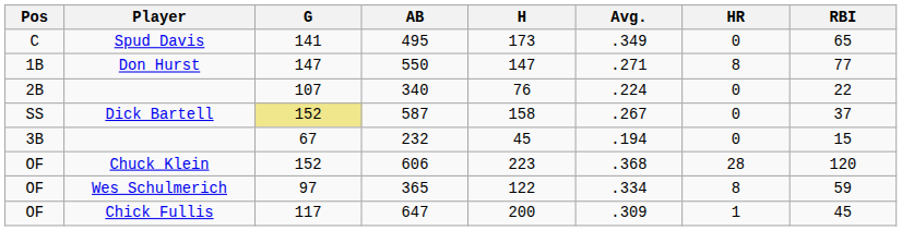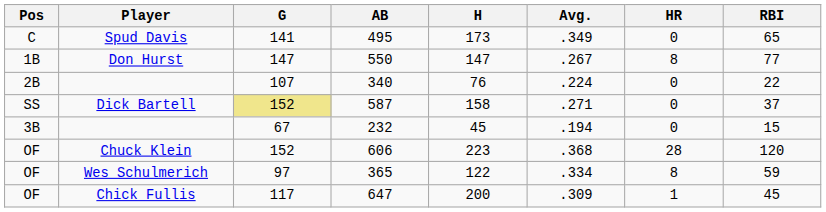 <table class="wikitable sortable">
 <tr>
 <th bgcolor="#DDDDFF" width="5%">Pos</th>
 <th bgcolor="#DDDDFF" width="16%">Player</th>
 <th bgcolor="#DDDDFF" width="9%">G</th>
 <th bgcolor="#DDDDFF" width="9%">AB</th>
 <th bgcolor="#DDDDFF" width="9%">H</th>
 <th bgcolor="#DDDDFF" width="9%">Avg.</th>
 <th bgcolor="#DDDDFF" width="9%">HR</th>
 <th bgcolor="#DDDDFF" width="9%">RBI</th>
 </tr>
 <tr align="center">
 <td>C</td>
 <td><a href='#'>Spud Davis</a></td>
 <td>141</td>
 <td>495</td>
 <td>173</td>
 <td>.349</td>
 <td>0</td>
 <td>65</td>
 </tr>
 <tr align=center>
 <td>1B</td>
 <td><a href='#'>Don Hurst</a></td>
 <td>147</td>
 <td>550</td>
 <td>147</td>
-<td>.271</td>
+<td>.267</td>
 <td>8</td>
 <td>77</td>
 </tr>
 <tr align=center>
 <td>2B</td>
 <td></td>
 <td>107</td>
 <td>340</td>
 <td>76</td>
 <td>.224</td>
 <td>0</td>
 <td>22</td>
 </tr>
 <tr align="center">
 <td>SS</td>
 <td><a href='#'>Dick Bartell</a></td>
 <td style="background: khaki;">152</td>
 <td>587</td>
 <td>158</td>
-<td>.267</td>
+<td>.271</td>
 <td>0</td>
 <td>37</td>
 </tr>
 <tr align=center>
 <td>3B</td>
 <td></td>
 <td>67</td>
 <td>232</td>
 <td>45</td>
 <td>.194</td>
 <td>0</td>
 <td>15</td>
 </tr>
 <tr align="center">
 <td>OF</td>
 <td><a href='#'>Chuck Klein</a></td>
 <td>152</td>
 <td>606</td>
 <td>223</td>
 <td>.368</td>
 <td>28</td>
 <td>120</td>
 </tr>
 <tr align=center>
 <td>OF</td>
 <td><a href='#'>Wes Schulmerich</a></td>
 <td>97</td>
 <td>365</td>
 <td>122</td>
 <td>.334</td>
 <td>8</td>
 <td>59</td>
 </tr>
 <tr align=center>
 <td>OF</td>
 <td><a href='#'>Chick Fullis</a></td>
 <td>117</td>
 <td>647</td>
 <td>200</td>
 <td>.309</td>
 <td>1</td>
 <td>45</td>
 </tr>
 </table>
